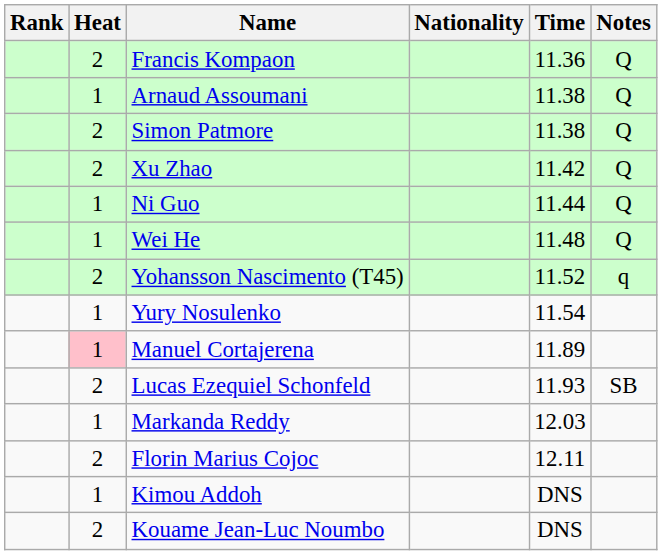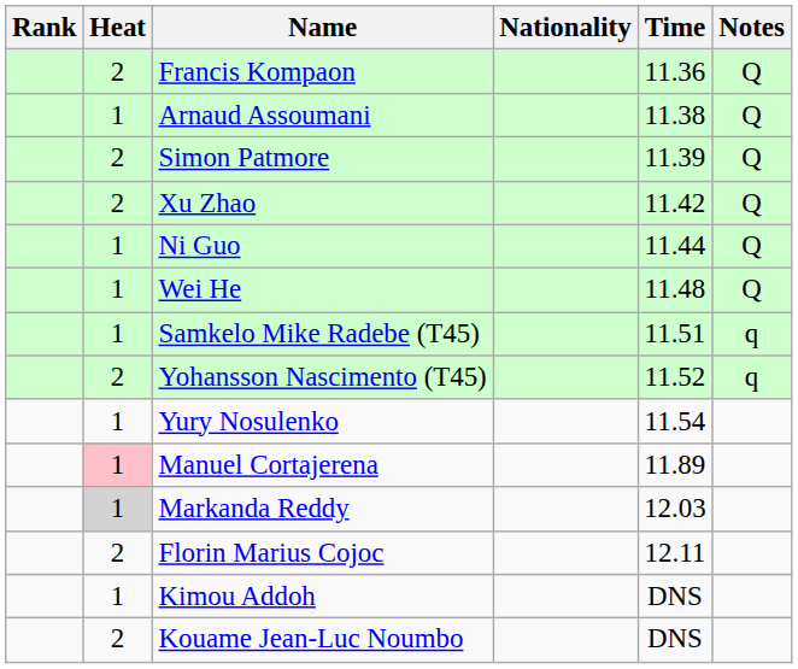 <table class="wikitable sortable" style="text-align:center">
 <tr>
 <th>Rank</th>
 <th>Heat</th>
 <th>Name</th>
 <th>Nationality</th>
 <th>Time</th>
 <th>Notes</th>
 </tr>
 <tr style="background:#cfc;">
 <td></td>
 <td>2</td>
 <td align=left><a href='#'>Francis Kompaon</a></td>
 <td align=left></td>
 <td>11.36</td>
 <td>Q</td>
 </tr>
 <tr style="background:#cfc;">
 <td></td>
 <td>1</td>
 <td align=left><a href='#'>Arnaud Assoumani</a></td>
 <td align=left></td>
 <td>11.38</td>
 <td>Q</td>
 </tr>
 <tr style="background:#cfc;">
 <td></td>
 <td>2</td>
 <td align=left><a href='#'>Simon Patmore</a></td>
 <td align=left></td>
-<td>11.38</td>
+<td>11.39</td>
 <td>Q</td>
 </tr>
 <tr style="background:#cfc;">
 <td></td>
 <td>2</td>
 <td align=left><a href='#'>Xu Zhao</a></td>
 <td align=left></td>
 <td>11.42</td>
 <td>Q</td>
 </tr>
 <tr style="background:#cfc;">
 <td></td>
 <td>1</td>
 <td align=left><a href='#'>Ni Guo</a></td>
 <td align=left></td>
 <td>11.44</td>
 <td>Q</td>
 </tr>
 <tr style="background:#cfc;">
 <td></td>
 <td>1</td>
 <td align=left><a href='#'>Wei He</a></td>
 <td align=left></td>
 <td>11.48</td>
 <td>Q</td>
 </tr>
 <tr style="background:#cfc;">
 <td></td>
+<td>1</td>
+<td align=left><a href='#'>Samkelo Mike Radebe</a> (T45)</td>
+<td align=left></td>
+<td>11.51</td>
+<td>q</td>
+</tr>
+<tr style="background:#cfc;">
+<td></td>
 <td>2</td>
 <td align=left><a href='#'>Yohansson Nascimento</a> (T45)</td>
 <td align=left></td>
 <td>11.52</td>
 <td>q</td>
 </tr>
 <tr>
 <td></td>
 <td>1</td>
 <td align=left><a href='#'>Yury Nosulenko</a></td>
 <td align=left></td>
 <td>11.54</td>
 <td></td>
 </tr>
 <tr>
 <td></td>
 <td style="background: pink;">1</td>
 <td align=left><a href='#'>Manuel Cortajerena</a></td>
 <td align=left></td>
 <td>11.89</td>
 <td></td>
 </tr>
 <tr>
 <td></td>
-<td>2</td>
-<td align=left><a href='#'>Lucas Ezequiel Schonfeld</a></td>
-<td align=left></td>
-<td>11.93</td>
-<td>SB</td>
-</tr>
-<tr>
-<td></td>
-<td>1</td>
+<td style="background: lightgrey;">1</td>
 <td align=left><a href='#'>Markanda Reddy</a></td>
 <td align=left></td>
 <td>12.03</td>
 <td></td>
 </tr>
 <tr>
 <td></td>
 <td>2</td>
 <td align=left><a href='#'>Florin Marius Cojoc</a></td>
 <td align=left></td>
 <td>12.11</td>
 <td></td>
 </tr>
 <tr>
 <td></td>
 <td>1</td>
 <td align=left><a href='#'>Kimou Addoh</a></td>
 <td align=left></td>
 <td>DNS</td>
 <td></td>
 </tr>
 <tr>
 <td></td>
 <td>2</td>
 <td align=left><a href='#'>Kouame Jean-Luc Noumbo</a></td>
 <td align=left></td>
 <td>DNS</td>
 <td></td>
 </tr>
 </table>
